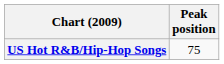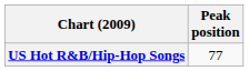 <table class="wikitable plainrowheaders" style="text-align:center">
 <tr>
 <th scope="col">Chart (2009)</th>
 <th scope="col">Peak<br>position</th>
 </tr>
 <tr>
 <th scope="row"><a href='#'>US Hot R&B/Hip-Hop Songs</a></th>
-<td>75</td>
+<td>77</td>
 </tr>
 </table>
